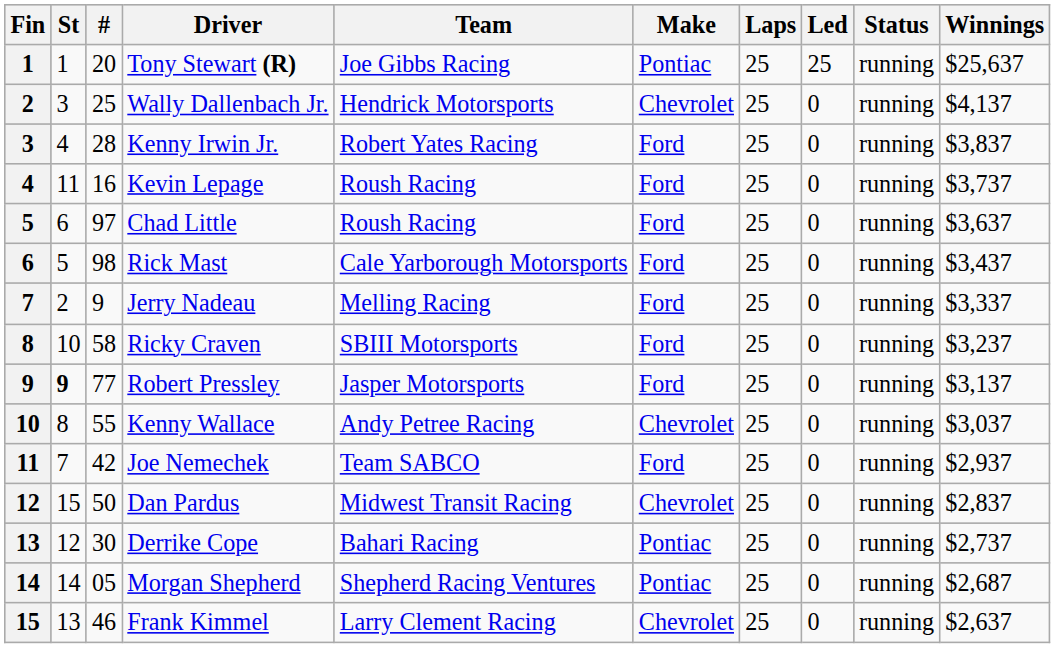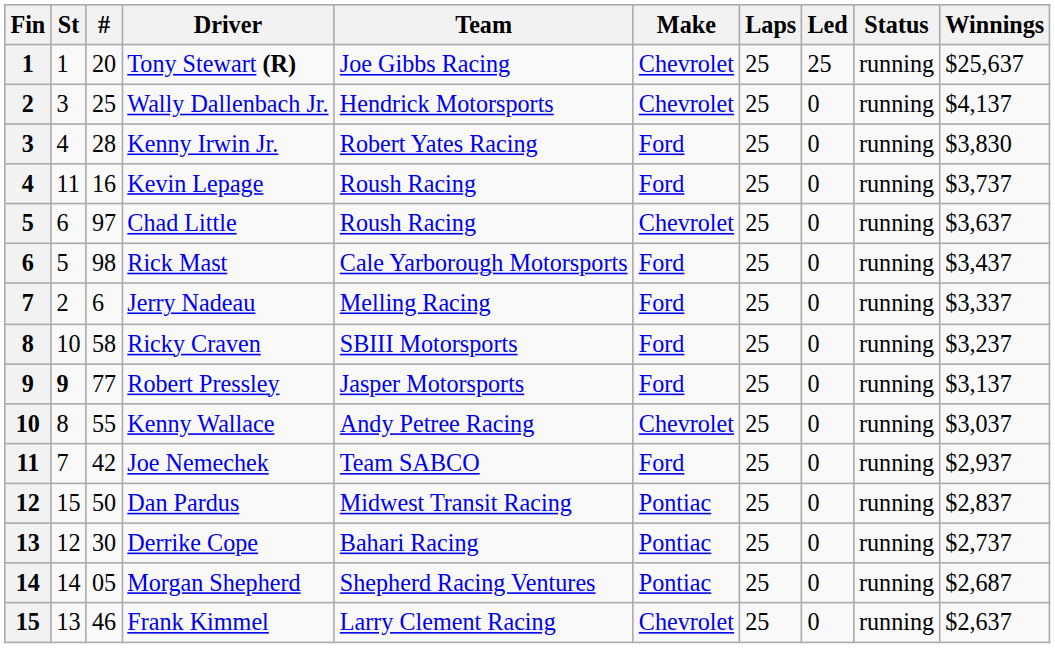 <table class="wikitable" style="font-size:95%">
 <tr>
 <th>Fin</th>
 <th>St</th>
 <th>#</th>
 <th>Driver</th>
 <th>Team</th>
 <th>Make</th>
 <th>Laps</th>
 <th>Led</th>
 <th>Status</th>
 <th>Winnings</th>
 </tr>
 <tr>
 <th>1</th>
 <td>1</td>
 <td>20</td>
 <td><a href='#'>Tony Stewart</a> <strong>(R)</strong></td>
 <td><a href='#'>Joe Gibbs Racing</a></td>
-<td><a href='#'>Pontiac</a></td>
+<td><a href='#'>Chevrolet</a></td>
 <td>25</td>
 <td>25</td>
 <td>running</td>
 <td>$25,637</td>
 </tr>
 <tr>
 <th>2</th>
 <td>3</td>
 <td>25</td>
 <td><a href='#'>Wally Dallenbach Jr.</a></td>
 <td><a href='#'>Hendrick Motorsports</a></td>
 <td><a href='#'>Chevrolet</a></td>
 <td>25</td>
 <td>0</td>
 <td>running</td>
 <td>$4,137</td>
 </tr>
 <tr>
 <th>3</th>
 <td>4</td>
 <td>28</td>
 <td><a href='#'>Kenny Irwin Jr.</a></td>
 <td><a href='#'>Robert Yates Racing</a></td>
 <td><a href='#'>Ford</a></td>
 <td>25</td>
 <td>0</td>
 <td>running</td>
-<td>$3,837</td>
+<td>$3,830</td>
 </tr>
 <tr>
 <th>4</th>
 <td>11</td>
 <td>16</td>
 <td><a href='#'>Kevin Lepage</a></td>
 <td><a href='#'>Roush Racing</a></td>
 <td><a href='#'>Ford</a></td>
 <td>25</td>
 <td>0</td>
 <td>running</td>
 <td>$3,737</td>
 </tr>
 <tr>
 <th>5</th>
 <td>6</td>
 <td>97</td>
 <td><a href='#'>Chad Little</a></td>
 <td><a href='#'>Roush Racing</a></td>
-<td><a href='#'>Ford</a></td>
+<td><a href='#'>Chevrolet</a></td>
 <td>25</td>
 <td>0</td>
 <td>running</td>
 <td>$3,637</td>
 </tr>
 <tr>
 <th>6</th>
 <td>5</td>
 <td>98</td>
 <td><a href='#'>Rick Mast</a></td>
 <td><a href='#'>Cale Yarborough Motorsports</a></td>
 <td><a href='#'>Ford</a></td>
 <td>25</td>
 <td>0</td>
 <td>running</td>
 <td>$3,437</td>
 </tr>
 <tr>
 <th>7</th>
 <td>2</td>
-<td>9</td>
+<td>6</td>
 <td><a href='#'>Jerry Nadeau</a></td>
 <td><a href='#'>Melling Racing</a></td>
 <td><a href='#'>Ford</a></td>
 <td>25</td>
 <td>0</td>
 <td>running</td>
 <td>$3,337</td>
 </tr>
 <tr>
 <th>8</th>
 <td>10</td>
 <td>58</td>
 <td><a href='#'>Ricky Craven</a></td>
 <td><a href='#'>SBIII Motorsports</a></td>
 <td><a href='#'>Ford</a></td>
 <td>25</td>
 <td>0</td>
 <td>running</td>
 <td>$3,237</td>
 </tr>
 <tr>
 <th>9</th>
 <td><strong>9</strong></td>
 <td>77</td>
 <td><a href='#'>Robert Pressley</a></td>
 <td><a href='#'>Jasper Motorsports</a></td>
 <td><a href='#'>Ford</a></td>
 <td>25</td>
 <td>0</td>
 <td>running</td>
 <td>$3,137</td>
 </tr>
 <tr>
 <th>10</th>
 <td>8</td>
 <td>55</td>
 <td><a href='#'>Kenny Wallace</a></td>
 <td><a href='#'>Andy Petree Racing</a></td>
 <td><a href='#'>Chevrolet</a></td>
 <td>25</td>
 <td>0</td>
 <td>running</td>
 <td>$3,037</td>
 </tr>
 <tr>
 <th>11</th>
 <td>7</td>
 <td>42</td>
 <td><a href='#'>Joe Nemechek</a></td>
 <td><a href='#'>Team SABCO</a></td>
 <td><a href='#'>Ford</a></td>
 <td>25</td>
 <td>0</td>
 <td>running</td>
 <td>$2,937</td>
 </tr>
 <tr>
 <th>12</th>
 <td>15</td>
 <td>50</td>
 <td><a href='#'>Dan Pardus</a></td>
 <td><a href='#'>Midwest Transit Racing</a></td>
-<td><a href='#'>Chevrolet</a></td>
+<td><a href='#'>Pontiac</a></td>
 <td>25</td>
 <td>0</td>
 <td>running</td>
 <td>$2,837</td>
 </tr>
 <tr>
 <th>13</th>
 <td>12</td>
 <td>30</td>
 <td><a href='#'>Derrike Cope</a></td>
 <td><a href='#'>Bahari Racing</a></td>
 <td><a href='#'>Pontiac</a></td>
 <td>25</td>
 <td>0</td>
 <td>running</td>
 <td>$2,737</td>
 </tr>
 <tr>
 <th>14</th>
 <td>14</td>
 <td>05</td>
 <td><a href='#'>Morgan Shepherd</a></td>
 <td><a href='#'>Shepherd Racing Ventures</a></td>
 <td><a href='#'>Pontiac</a></td>
 <td>25</td>
 <td>0</td>
 <td>running</td>
 <td>$2,687</td>
 </tr>
 <tr>
 <th>15</th>
 <td>13</td>
 <td>46</td>
 <td><a href='#'>Frank Kimmel</a></td>
 <td><a href='#'>Larry Clement Racing</a></td>
 <td><a href='#'>Chevrolet</a></td>
 <td>25</td>
 <td>0</td>
 <td>running</td>
 <td>$2,637</td>
 </tr>
 </table>
